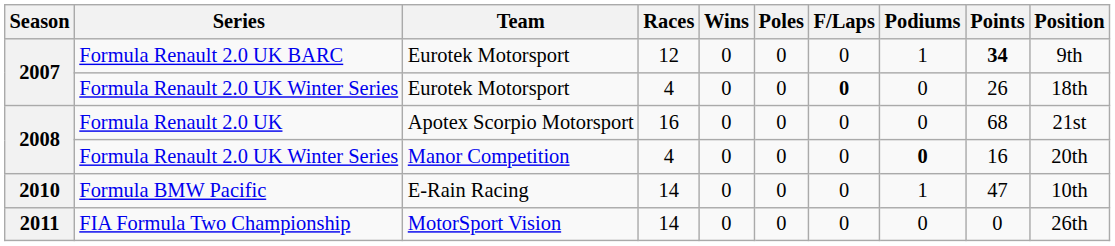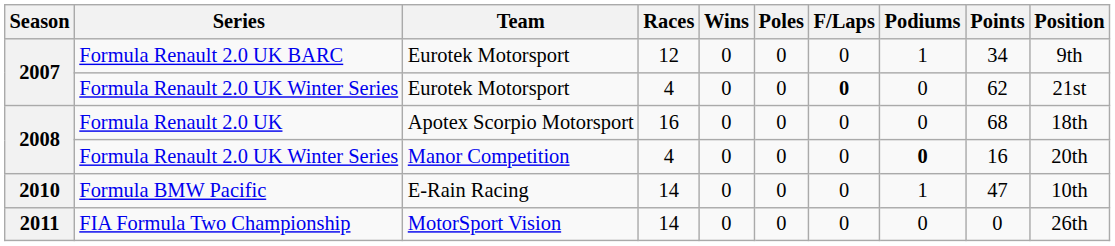 <table class="wikitable" style="font-size: 90%; text-align:center">
 <tr>
 <th>Season</th>
 <th>Series</th>
 <th>Team</th>
 <th>Races</th>
 <th>Wins</th>
 <th>Poles</th>
 <th>F/Laps</th>
 <th>Podiums</th>
 <th>Points</th>
 <th>Position</th>
 </tr>
 <tr>
 <th rowspan=2>2007</th>
 <td align=left><a href='#'>Formula Renault 2.0 UK BARC</a></td>
 <td align=left>Eurotek Motorsport</td>
 <td>12</td>
 <td>0</td>
 <td>0</td>
 <td>0</td>
 <td>1</td>
-<td><strong>34</strong></td>
+<td>34</td>
 <td>9th</td>
 </tr>
 <tr>
 <td align=left><a href='#'>Formula Renault 2.0 UK Winter Series</a></td>
 <td align=left>Eurotek Motorsport</td>
 <td>4</td>
 <td>0</td>
 <td>0</td>
 <td><strong>0</strong></td>
 <td>0</td>
-<td>26</td>
-<td>18th</td>
+<td>62</td>
+<td>21st</td>
 </tr>
 <tr>
 <th rowspan=2>2008</th>
 <td align=left><a href='#'>Formula Renault 2.0 UK</a></td>
 <td align=left>Apotex Scorpio Motorsport</td>
 <td>16</td>
 <td>0</td>
 <td>0</td>
 <td>0</td>
 <td>0</td>
 <td>68</td>
-<td>21st</td>
+<td>18th</td>
 </tr>
 <tr>
 <td align=left><a href='#'>Formula Renault 2.0 UK Winter Series</a></td>
 <td align=left><a href='#'>Manor Competition</a></td>
 <td>4</td>
 <td>0</td>
 <td>0</td>
 <td>0</td>
 <td><strong>0</strong></td>
 <td>16</td>
 <td>20th</td>
 </tr>
 <tr>
 <th>2010</th>
 <td align=left><a href='#'>Formula BMW Pacific</a></td>
 <td align=left>E-Rain Racing</td>
 <td>14</td>
 <td>0</td>
 <td>0</td>
 <td>0</td>
 <td>1</td>
 <td>47</td>
 <td>10th</td>
 </tr>
 <tr>
 <th>2011</th>
 <td align=left><a href='#'>FIA Formula Two Championship</a></td>
 <td align=left><a href='#'>MotorSport Vision</a></td>
 <td>14</td>
 <td>0</td>
 <td>0</td>
 <td>0</td>
 <td>0</td>
 <td>0</td>
 <td>26th</td>
 </tr>
 </table>
